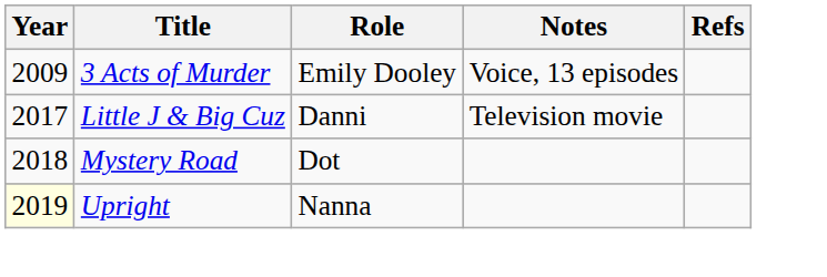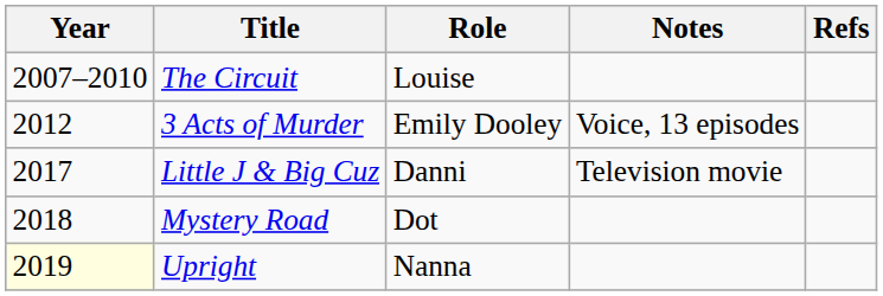 <table class="wikitable sortable">
 <tr>
 <th>Year</th>
 <th>Title</th>
 <th>Role</th>
 <th class="unsortable">Notes</th>
 <th>Refs</th>
 </tr>
 <tr>
-<td>2009</td>
+<td>2007–2010</td>
+<td><em><a href='#'>The Circuit</a></em></td>
+<td>Louise</td>
+<td></td>
+<td></td>
+</tr>
+<tr>
+<td>2012</td>
 <td><em><a href='#'>3 Acts of Murder</a></em></td>
 <td>Emily Dooley</td>
 <td>Voice, 13 episodes</td>
 <td></td>
 </tr>
 <tr>
 <td>2017</td>
 <td><em><a href='#'>Little J & Big Cuz</a></em></td>
 <td>Danni</td>
 <td>Television movie</td>
 <td></td>
 </tr>
 <tr>
 <td>2018</td>
 <td><em><a href='#'>Mystery Road</a></em></td>
 <td>Dot</td>
 <td></td>
 <td></td>
 </tr>
 <tr>
 <td style="background: lightyellow;">2019</td>
 <td><em><a href='#'>Upright</a></em></td>
 <td>Nanna</td>
 <td></td>
 <td></td>
 </tr>
 </table>
